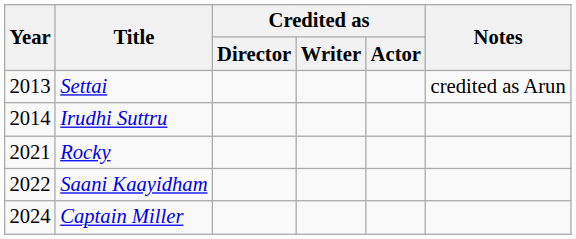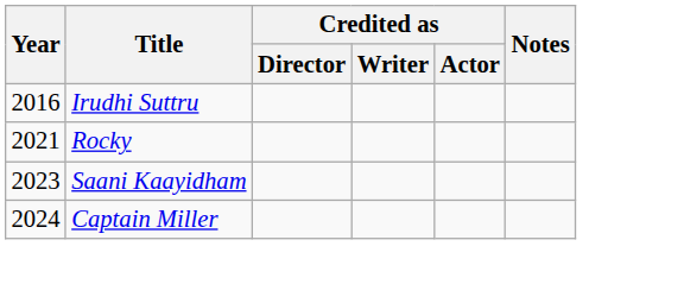 <table class="wikitable sortable">
 <tr>
 <th rowspan="2" scope="colgroup">Year</th>
 <th rowspan="2" scope="colgroup">Title</th>
 <th colspan="3" scope="colgroup">Credited as</th>
 <th rowspan="2" scope="colgroup">Notes</th>
 </tr>
 <tr>
 <th scope="col">Director</th>
 <th scope="col">Writer</th>
 <th scope="col">Actor</th>
 </tr>
 <tr>
-<td>2013</td>
-<td><em><a href='#'>Settai</a></em></td>
-<td></td>
-<td></td>
-<td></td>
-<td>credited as Arun</td>
-</tr>
-<tr>
-<td>2014</td>
+<td>2016</td>
 <td><em><a href='#'>Irudhi Suttru</a></em></td>
 <td></td>
 <td></td>
 <td></td>
 <td></td>
 </tr>
 <tr>
 <td>2021</td>
 <td><em><a href='#'>Rocky</a></em></td>
 <td></td>
 <td></td>
 <td></td>
 <td></td>
 </tr>
 <tr>
-<td>2022</td>
+<td>2023</td>
 <td><em><a href='#'>Saani Kaayidham</a></em></td>
 <td></td>
 <td></td>
 <td></td>
 <td></td>
 </tr>
 <tr>
 <td>2024</td>
 <td><em><a href='#'>Captain Miller</a></em></td>
 <td></td>
 <td></td>
 <td></td>
 <td></td>
 </tr>
 </table>
